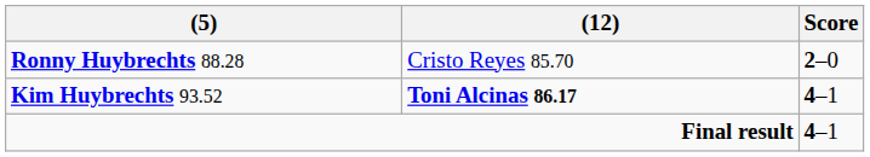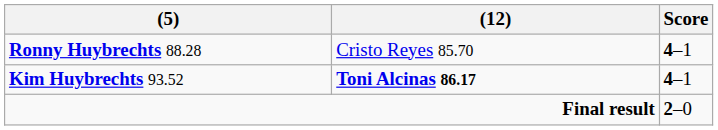 <table class="wikitable">
 <tr>
 <th width=270><strong></strong> (5)</th>
 <th width=270> (12)</th>
 <th>Score</th>
 </tr>
 <tr>
 <td><strong><a href='#'>Ronny Huybrechts</a></strong> <small><span>88.28</span></small></td>
 <td><a href='#'>Cristo Reyes</a> <small><span>85.70</span></small></td>
-<td><strong>2</strong>–0</td>
+<td><strong>4</strong>–1</td>
 </tr>
 <tr>
 <td><strong><a href='#'>Kim Huybrechts</a></strong> <small><span>93.52</span></small></td>
 <td><strong><a href='#'>Toni Alcinas</a> <small><span>86.17</span></small></strong></td>
 <td><strong>4</strong>–1</td>
 </tr>
 <tr>
 <td colspan="2" align="right"><strong>Final result</strong></td>
-<td><strong>4</strong>–1</td>
+<td><strong>2</strong>–0</td>
 </tr>
 </table>
